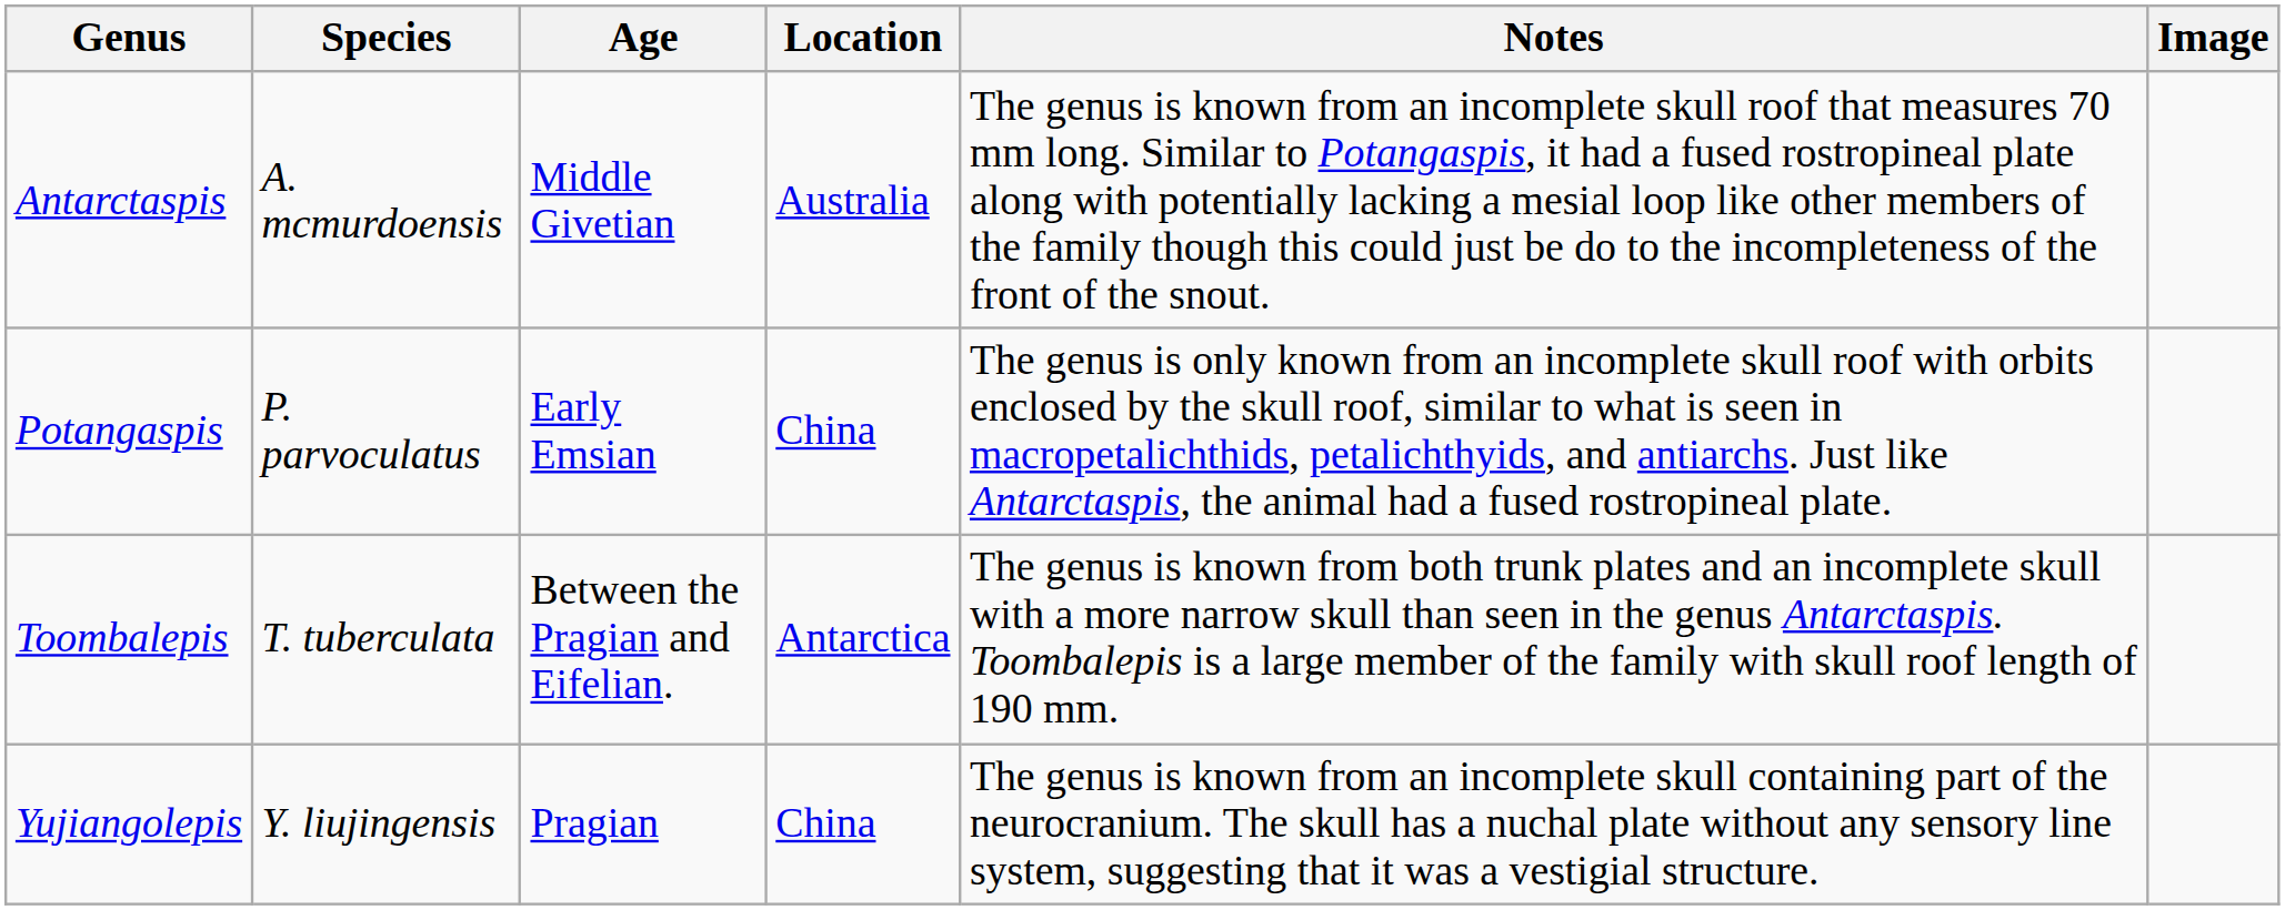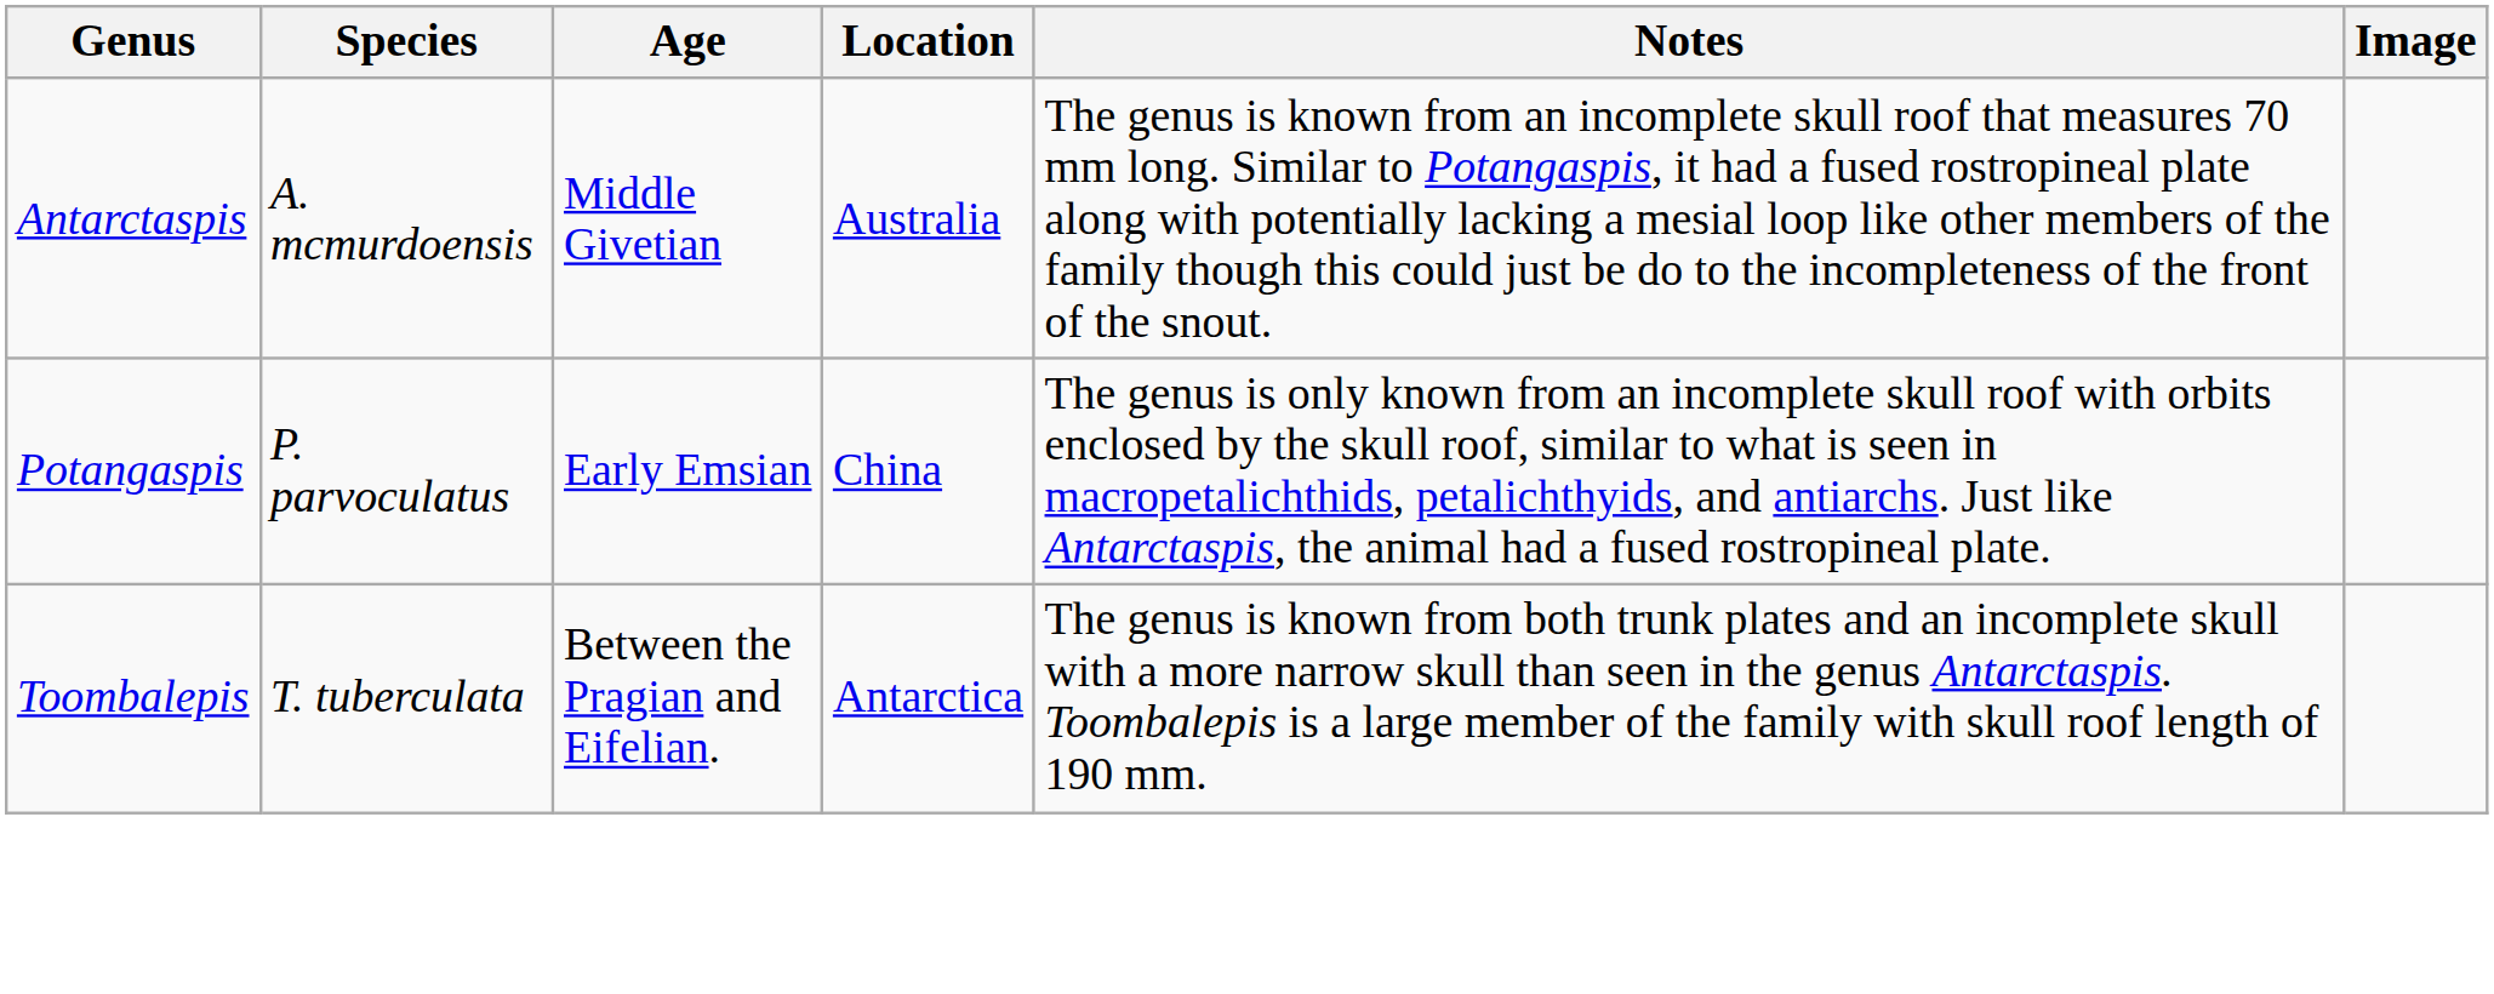 <table class="wikitable">
 <tr>
 <th>Genus</th>
 <th>Species</th>
 <th>Age</th>
 <th>Location</th>
 <th>Notes</th>
 <th>Image</th>
 </tr>
 <tr>
 <td><em><a href='#'>Antarctaspis</a></em></td>
 <td><em>A. mcmurdoensis</em></td>
 <td><a href='#'>Middle Givetian</a></td>
 <td><a href='#'>Australia</a></td>
 <td>The genus is known from an incomplete skull roof that measures 70 mm long. Similar to <em><a href='#'>Potangaspis</a></em>, it had a fused rostropineal plate along with potentially lacking a mesial loop like other members of the family though this could just be do to the incompleteness of the front of the snout.</td>
 <td></td>
 </tr>
 <tr>
 <td><em><a href='#'>Potangaspis</a></em></td>
 <td><em>P. parvoculatus</em></td>
 <td><a href='#'>Early Emsian</a></td>
 <td><a href='#'>China</a></td>
 <td>The genus is only known from an incomplete skull roof with orbits enclosed by the skull roof, similar to what is seen in <a href='#'>macropetalichthids</a>, <a href='#'>petalichthyids</a>, and <a href='#'>antiarchs</a>. Just like <em><a href='#'>Antarctaspis</a></em>, the animal had a fused rostropineal plate.</td>
 <td></td>
 </tr>
 <tr>
 <td><em><a href='#'>Toombalepis</a></em></td>
 <td><em>T. tuberculata</em></td>
 <td>Between the <a href='#'>Pragian</a> and <a href='#'>Eifelian</a>.</td>
 <td><a href='#'>Antarctica</a></td>
 <td>The genus is known from both trunk plates and an incomplete skull with a more narrow skull than seen in the genus <em><a href='#'>Antarctaspis</a>. Toombalepis</em> is a large member of the family with skull roof length of 190 mm.</td>
 <td></td>
 </tr>
-<tr>
-<td><em><a href='#'>Yujiangolepis</a></em></td>
-<td><em>Y. liujingensis</em></td>
-<td><a href='#'>Pragian</a></td>
-<td><a href='#'>China</a></td>
-<td>The genus is known from an incomplete skull containing part of the neurocranium. The skull has a nuchal plate without any sensory line system, suggesting that it was a vestigial structure.</td>
-<td></td>
-</tr>
 </table>
